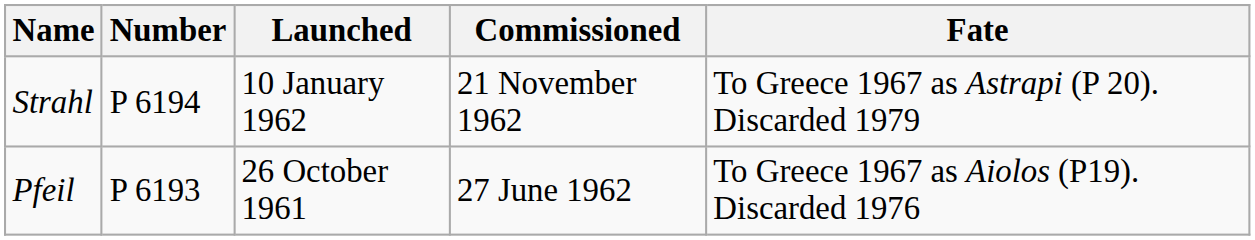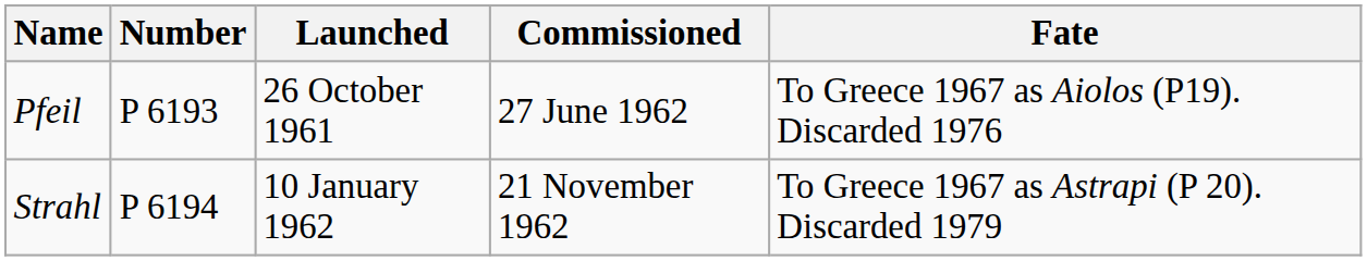 <table Class="wikitable">
 <tr>
 <th>Name</th>
 <th>Number</th>
 <th>Launched</th>
 <th>Commissioned</th>
 <th>Fate</th>
 </tr>
 <tr>
+<td><em>Pfeil</em></td>
+<td>P 6193</td>
+<td>26 October 1961</td>
+<td>27 June 1962</td>
+<td>To Greece 1967 as <em>Aiolos</em> (P19). Discarded 1976</td>
+</tr>
+<tr>
 <td><em>Strahl</em></td>
 <td>P 6194</td>
 <td>10 January 1962</td>
 <td>21 November 1962</td>
 <td>To Greece 1967 as <em>Astrapi</em> (P 20).  Discarded 1979</td>
 </tr>
-<tr>
-<td><em>Pfeil</em></td>
-<td>P 6193</td>
-<td>26 October 1961</td>
-<td>27 June 1962</td>
-<td>To Greece 1967 as <em>Aiolos</em> (P19). Discarded 1976</td>
-</tr>
 </table>
